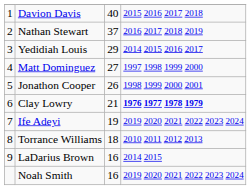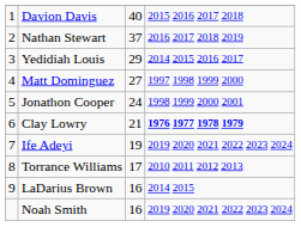 <table class="wikitable">
 <tr>
 </tr>
 <tr>
 <td>1</td>
 <td><a href='#'>Davion Davis</a></td>
 <td>40</td>
 <td style="font-size:80%;"><a href='#'>2015</a> <a href='#'>2016</a> <a href='#'>2017</a> <a href='#'>2018</a></td>
 </tr>
 <tr>
 <td>2</td>
 <td>Nathan Stewart</td>
 <td>37</td>
 <td style="font-size:80%;"><a href='#'>2016</a> <a href='#'>2017</a> <a href='#'>2018</a> <a href='#'>2019</a></td>
 </tr>
 <tr>
 <td>3</td>
 <td>Yedidiah Louis</td>
 <td>29</td>
 <td style="font-size:80%;"><a href='#'>2014</a> <a href='#'>2015</a> <a href='#'>2016</a> <a href='#'>2017</a></td>
 </tr>
 <tr>
 <td>4</td>
 <td><a href='#'>Matt Dominguez</a></td>
 <td>27</td>
 <td style="font-size:80%;"><a href='#'>1997</a> <a href='#'>1998</a> <a href='#'>1999</a> <a href='#'>2000</a></td>
 </tr>
 <tr>
 <td>5</td>
 <td>Jonathon Cooper</td>
-<td>26</td>
+<td>24</td>
 <td style="font-size:80%;"><a href='#'>1998</a> <a href='#'>1999</a> <a href='#'>2000</a> <a href='#'>2001</a></td>
 </tr>
 <tr>
 <td>6</td>
 <td>Clay Lowry</td>
 <td>21</td>
 <td style="font-size:80%;"><strong><a href='#'>1976</a> <a href='#'>1977</a> <a href='#'>1978</a> <a href='#'>1979</a></strong></td>
 </tr>
 <tr>
 <td>7</td>
 <td><a href='#'>Ife Adeyi</a></td>
 <td>19</td>
 <td style="font-size:80%;"><a href='#'>2019</a> <a href='#'>2020</a> <a href='#'>2021</a> <a href='#'>2022</a> <a href='#'>2023</a> <a href='#'>2024</a></td>
 </tr>
 <tr>
 <td>8</td>
 <td>Torrance Williams</td>
-<td>18</td>
+<td>17</td>
 <td style="font-size:80%;"><a href='#'>2010</a> <a href='#'>2011</a> <a href='#'>2012</a> <a href='#'>2013</a></td>
 </tr>
 <tr>
 <td>9</td>
 <td>LaDarius Brown</td>
 <td>16</td>
 <td style="font-size:80%;"><a href='#'>2014</a> <a href='#'>2015</a></td>
 </tr>
 <tr>
 <td></td>
 <td>Noah Smith</td>
 <td>16</td>
 <td style="font-size:80%;"><a href='#'>2019</a> <a href='#'>2020</a> <a href='#'>2021</a> <a href='#'>2022</a> <a href='#'>2023</a> <a href='#'>2024</a></td>
 </tr>
 </table>
